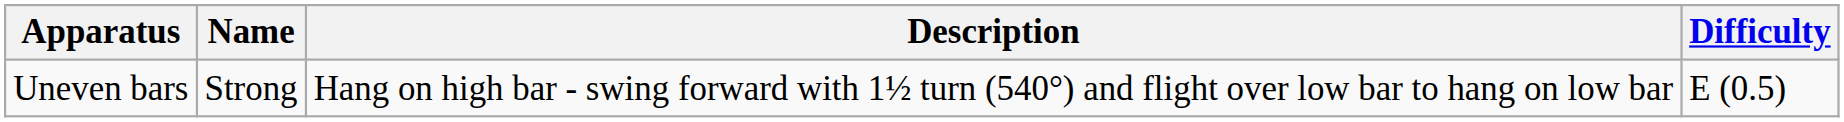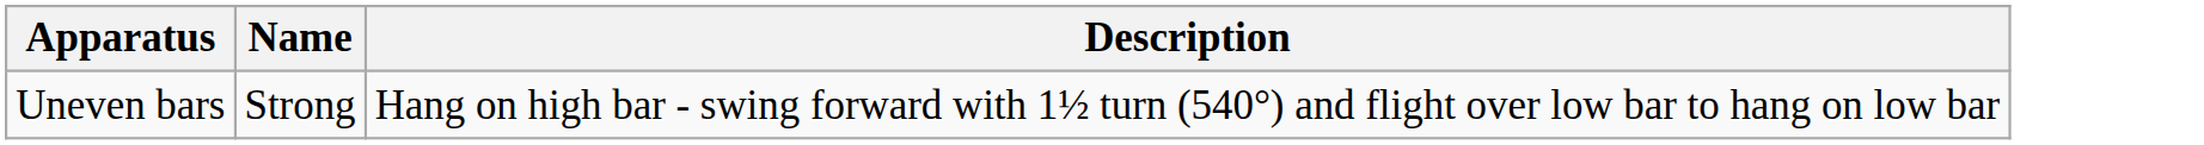 <table class="wikitable">
 <tr>
 <th>Apparatus</th>
 <th>Name</th>
 <th>Description</th>
-<th><a href='#'>Difficulty</a></th>
 </tr>
 <tr>
 <td>Uneven bars</td>
 <td>Strong</td>
 <td>Hang on high bar - swing forward with 1½ turn (540°) and flight over low bar to hang on low bar</td>
-<td>E (0.5)</td>
 </tr>
 </table>
